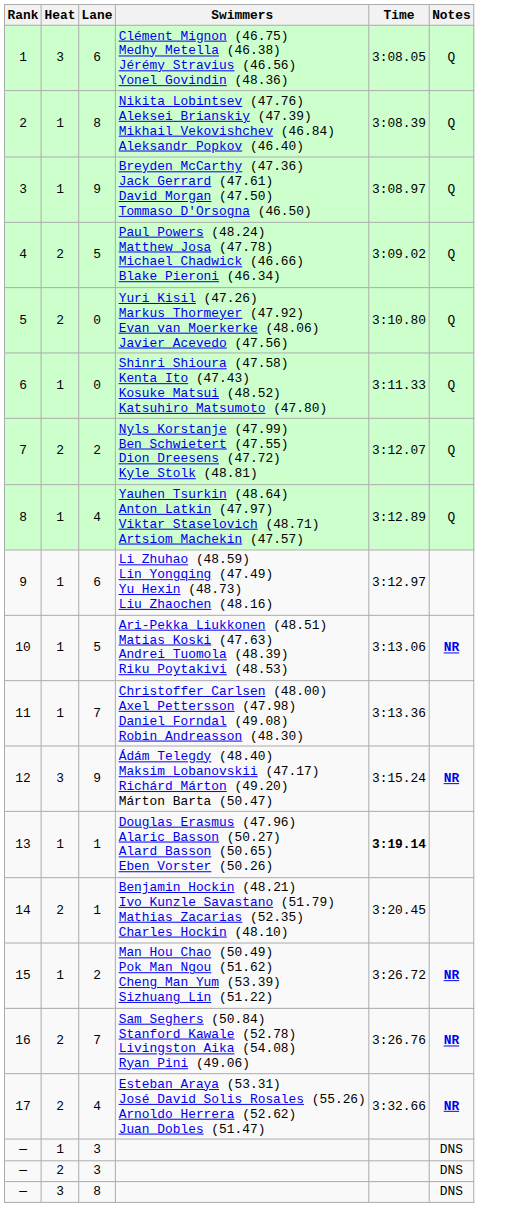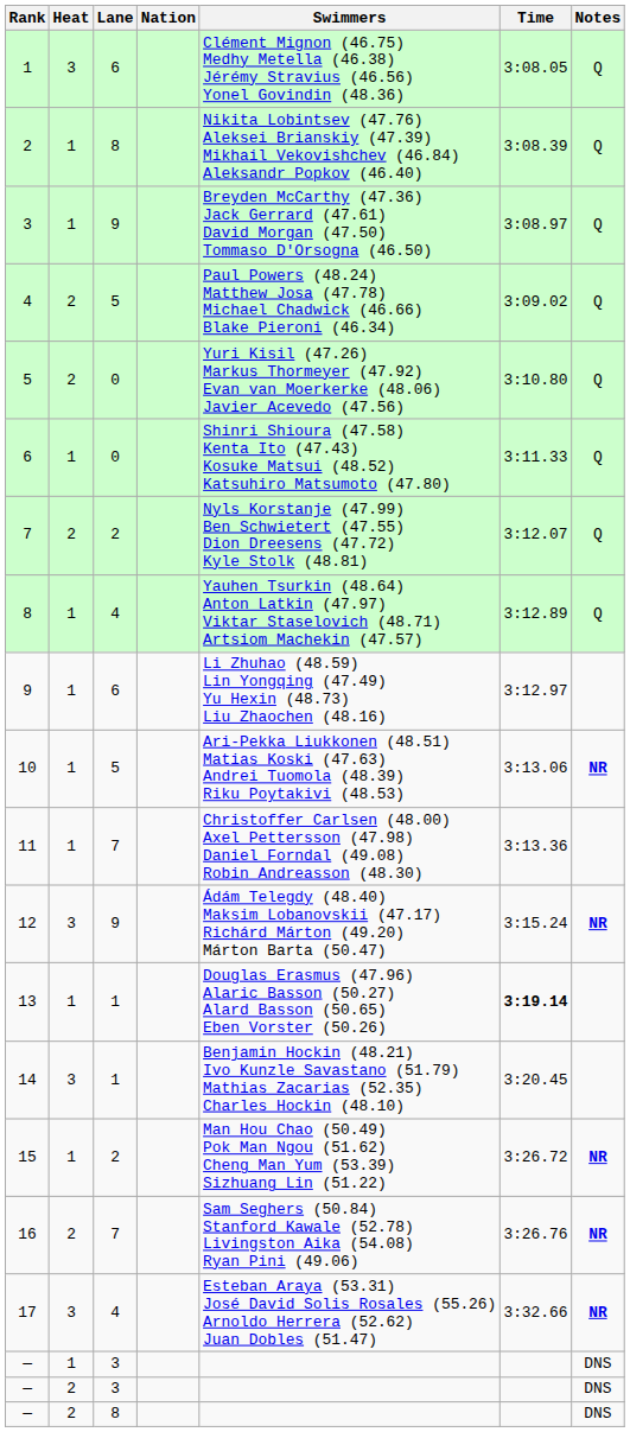 <table class="wikitable sortable" style="text-align:center">
 <tr>
 <th>Rank</th>
 <th>Heat</th>
 <th>Lane</th>
+<th>Nation</th>
 <th>Swimmers</th>
 <th>Time</th>
 <th>Notes</th>
 </tr>
 <tr style="background:#cfc;">
 <td>1</td>
 <td>3</td>
 <td>6</td>
+<td align=left></td>
 <td align=left><a href='#'>Clément Mignon</a> (46.75)<br><a href='#'>Medhy Metella</a> (46.38)<br><a href='#'>Jérémy Stravius</a> (46.56)<br><a href='#'>Yonel Govindin</a> (48.36)</td>
 <td>3:08.05</td>
 <td>Q</td>
 </tr>
 <tr style="background:#cfc;">
 <td>2</td>
 <td>1</td>
 <td>8</td>
+<td align=left></td>
 <td align=left><a href='#'>Nikita Lobintsev</a> (47.76)<br><a href='#'>Aleksei Brianskiy</a> (47.39)<br><a href='#'>Mikhail Vekovishchev</a> (46.84)<br><a href='#'>Aleksandr Popkov</a> (46.40)</td>
 <td>3:08.39</td>
 <td>Q</td>
 </tr>
 <tr style="background:#cfc;">
 <td>3</td>
 <td>1</td>
 <td>9</td>
+<td align=left></td>
 <td align=left><a href='#'>Breyden McCarthy</a> (47.36)<br><a href='#'>Jack Gerrard</a> (47.61)<br><a href='#'>David Morgan</a> (47.50)<br><a href='#'>Tommaso D'Orsogna</a> (46.50)</td>
 <td>3:08.97</td>
 <td>Q</td>
 </tr>
 <tr style="background:#cfc;">
 <td>4</td>
 <td>2</td>
 <td>5</td>
+<td align=left></td>
 <td align=left><a href='#'>Paul Powers</a> (48.24)<br><a href='#'>Matthew Josa</a> (47.78)<br><a href='#'>Michael Chadwick</a> (46.66)<br><a href='#'>Blake Pieroni</a> (46.34)</td>
 <td>3:09.02</td>
 <td>Q</td>
 </tr>
 <tr style="background:#cfc;">
 <td>5</td>
 <td>2</td>
 <td>0</td>
+<td align=left></td>
 <td align=left><a href='#'>Yuri Kisil</a> (47.26)<br><a href='#'>Markus Thormeyer</a> (47.92)<br><a href='#'>Evan van Moerkerke</a> (48.06)<br><a href='#'>Javier Acevedo</a> (47.56)</td>
 <td>3:10.80</td>
 <td>Q</td>
 </tr>
 <tr style="background:#cfc;">
 <td>6</td>
 <td>1</td>
 <td>0</td>
+<td align=left></td>
 <td align=left><a href='#'>Shinri Shioura</a> (47.58)<br><a href='#'>Kenta Ito</a> (47.43)<br><a href='#'>Kosuke Matsui</a> (48.52)<br><a href='#'>Katsuhiro Matsumoto</a> (47.80)</td>
 <td>3:11.33</td>
 <td>Q</td>
 </tr>
 <tr style="background:#cfc;">
 <td>7</td>
 <td>2</td>
 <td>2</td>
+<td align=left></td>
 <td align=left><a href='#'>Nyls Korstanje</a> (47.99)<br><a href='#'>Ben Schwietert</a> (47.55)<br><a href='#'>Dion Dreesens</a> (47.72)<br><a href='#'>Kyle Stolk</a> (48.81)</td>
 <td>3:12.07</td>
 <td>Q</td>
 </tr>
 <tr style="background:#cfc;">
 <td>8</td>
 <td>1</td>
 <td>4</td>
+<td align=left></td>
 <td align=left><a href='#'>Yauhen Tsurkin</a> (48.64)<br><a href='#'>Anton Latkin</a> (47.97)<br><a href='#'>Viktar Staselovich</a> (48.71)<br><a href='#'>Artsiom Machekin</a> (47.57)</td>
 <td>3:12.89</td>
 <td>Q</td>
 </tr>
 <tr>
 <td>9</td>
 <td>1</td>
 <td>6</td>
+<td align=left></td>
 <td align=left><a href='#'>Li Zhuhao</a> (48.59)<br><a href='#'>Lin Yongqing</a> (47.49)<br><a href='#'>Yu Hexin</a> (48.73)<br><a href='#'>Liu Zhaochen</a> (48.16)</td>
 <td>3:12.97</td>
 <td></td>
 </tr>
 <tr>
 <td>10</td>
 <td>1</td>
 <td>5</td>
+<td align=left></td>
 <td align=left><a href='#'>Ari-Pekka Liukkonen</a> (48.51)<br><a href='#'>Matias Koski</a> (47.63)<br><a href='#'>Andrei Tuomola</a> (48.39)<br><a href='#'>Riku Poytakivi</a> (48.53)</td>
 <td>3:13.06</td>
 <td><strong><a href='#'>NR</a></strong></td>
 </tr>
 <tr>
 <td>11</td>
 <td>1</td>
 <td>7</td>
+<td align=left></td>
 <td align=left><a href='#'>Christoffer Carlsen</a> (48.00)<br><a href='#'>Axel Pettersson</a> (47.98)<br><a href='#'>Daniel Forndal</a> (49.08)<br><a href='#'>Robin Andreasson</a> (48.30)</td>
 <td>3:13.36</td>
 <td></td>
 </tr>
 <tr>
 <td>12</td>
 <td>3</td>
 <td>9</td>
+<td align=left></td>
 <td align=left><a href='#'>Ádám Telegdy</a> (48.40)<br><a href='#'>Maksim Lobanovskii</a> (47.17)<br><a href='#'>Richárd Márton</a> (49.20)<br>Márton Barta (50.47)</td>
 <td>3:15.24</td>
 <td><strong><a href='#'>NR</a></strong></td>
 </tr>
 <tr>
 <td>13</td>
 <td>1</td>
 <td>1</td>
+<td align=left></td>
 <td align=left><a href='#'>Douglas Erasmus</a> (47.96)<br><a href='#'>Alaric Basson</a> (50.27)<br><a href='#'>Alard Basson</a> (50.65)<br><a href='#'>Eben Vorster</a> (50.26)</td>
 <td><strong>3:19.14</strong></td>
 <td></td>
 </tr>
 <tr>
 <td>14</td>
-<td>2</td>
+<td>3</td>
 <td>1</td>
+<td align=left></td>
 <td align=left><a href='#'>Benjamin Hockin</a> (48.21)<br><a href='#'>Ivo Kunzle Savastano</a> (51.79)<br><a href='#'>Mathias Zacarias</a> (52.35)<br><a href='#'>Charles Hockin</a> (48.10)</td>
 <td>3:20.45</td>
 <td></td>
 </tr>
 <tr>
 <td>15</td>
 <td>1</td>
 <td>2</td>
+<td align=left></td>
 <td align=left><a href='#'>Man Hou Chao</a> (50.49)<br><a href='#'>Pok Man Ngou</a> (51.62)<br><a href='#'>Cheng Man Yum</a> (53.39)<br><a href='#'>Sizhuang Lin</a> (51.22)</td>
 <td>3:26.72</td>
 <td><strong><a href='#'>NR</a></strong></td>
 </tr>
 <tr>
 <td>16</td>
 <td>2</td>
 <td>7</td>
+<td align=left></td>
 <td align=left><a href='#'>Sam Seghers</a> (50.84)<br><a href='#'>Stanford Kawale</a> (52.78)<br><a href='#'>Livingston Aika</a> (54.08)<br><a href='#'>Ryan Pini</a> (49.06)</td>
 <td>3:26.76</td>
 <td><strong><a href='#'>NR</a></strong></td>
 </tr>
 <tr>
 <td>17</td>
-<td>2</td>
+<td>3</td>
 <td>4</td>
+<td align=left></td>
 <td align=left><a href='#'>Esteban Araya</a> (53.31)<br><a href='#'>José David Solis Rosales</a> (55.26)<br><a href='#'>Arnoldo Herrera</a> (52.62)<br><a href='#'>Juan Dobles</a> (51.47)</td>
 <td>3:32.66</td>
 <td><strong><a href='#'>NR</a></strong></td>
 </tr>
 <tr>
 <td>—</td>
 <td>1</td>
 <td>3</td>
+<td align=left></td>
 <td></td>
 <td></td>
 <td>DNS</td>
 </tr>
 <tr>
 <td>—</td>
 <td>2</td>
 <td>3</td>
+<td align=left></td>
 <td></td>
 <td></td>
 <td>DNS</td>
 </tr>
 <tr>
 <td>—</td>
-<td>3</td>
+<td>2</td>
 <td>8</td>
+<td align=left></td>
 <td></td>
 <td></td>
 <td>DNS</td>
 </tr>
 </table>
